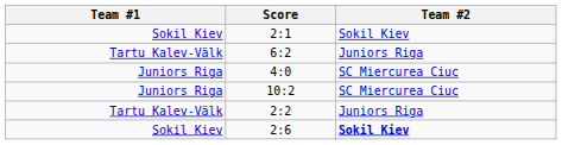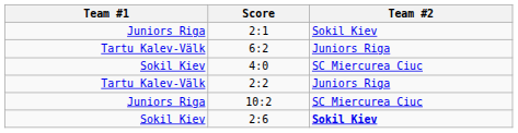 <table class="wikitable" style="text-align: center;">
 <tr>
 <th width=22%>Team #1</th>
 <th width=11%>Score</th>
 <th width=22%>Team #2</th>
 </tr>
 <tr>
-<td style="text-align: right;"><a href='#'>Sokil Kiev</a> </td>
+<td style="text-align: right;"><a href='#'>Juniors Riga</a> </td>
 <td>2:1</td>
 <td style="text-align: left;"> <a href='#'>Sokil Kiev</a></td>
 </tr>
 <tr>
 <td style="text-align: right;"><a href='#'>Tartu Kalev-Välk</a> </td>
 <td>6:2</td>
 <td style="text-align: left;"> <a href='#'>Juniors Riga</a></td>
 </tr>
 <tr>
-<td style="text-align: right;"><a href='#'>Juniors Riga</a> </td>
+<td style="text-align: right;"><a href='#'>Sokil Kiev</a> </td>
 <td>4:0</td>
-<td style="text-align: left;"> <a href='#'>SC Miercurea Ciuc</a></td>
-</tr>
-<tr>
-<td style="text-align: right;"><a href='#'>Juniors Riga</a> </td>
-<td>10:2</td>
 <td style="text-align: left;"> <a href='#'>SC Miercurea Ciuc</a></td>
 </tr>
 <tr>
 <td style="text-align: right;"><a href='#'>Tartu Kalev-Välk</a> </td>
 <td>2:2</td>
 <td style="text-align: left;"> <a href='#'>Juniors Riga</a></td>
 </tr>
 <tr>
+<td style="text-align: right;"><a href='#'>Juniors Riga</a> </td>
+<td>10:2</td>
+<td style="text-align: left;"> <a href='#'>SC Miercurea Ciuc</a></td>
+</tr>
+<tr>
 <td style="text-align: right;"><a href='#'>Sokil Kiev</a> </td>
 <td>2:6</td>
 <td style="text-align: left;"><strong> <a href='#'>Sokil Kiev</a></strong></td>
 </tr>
 </table>
